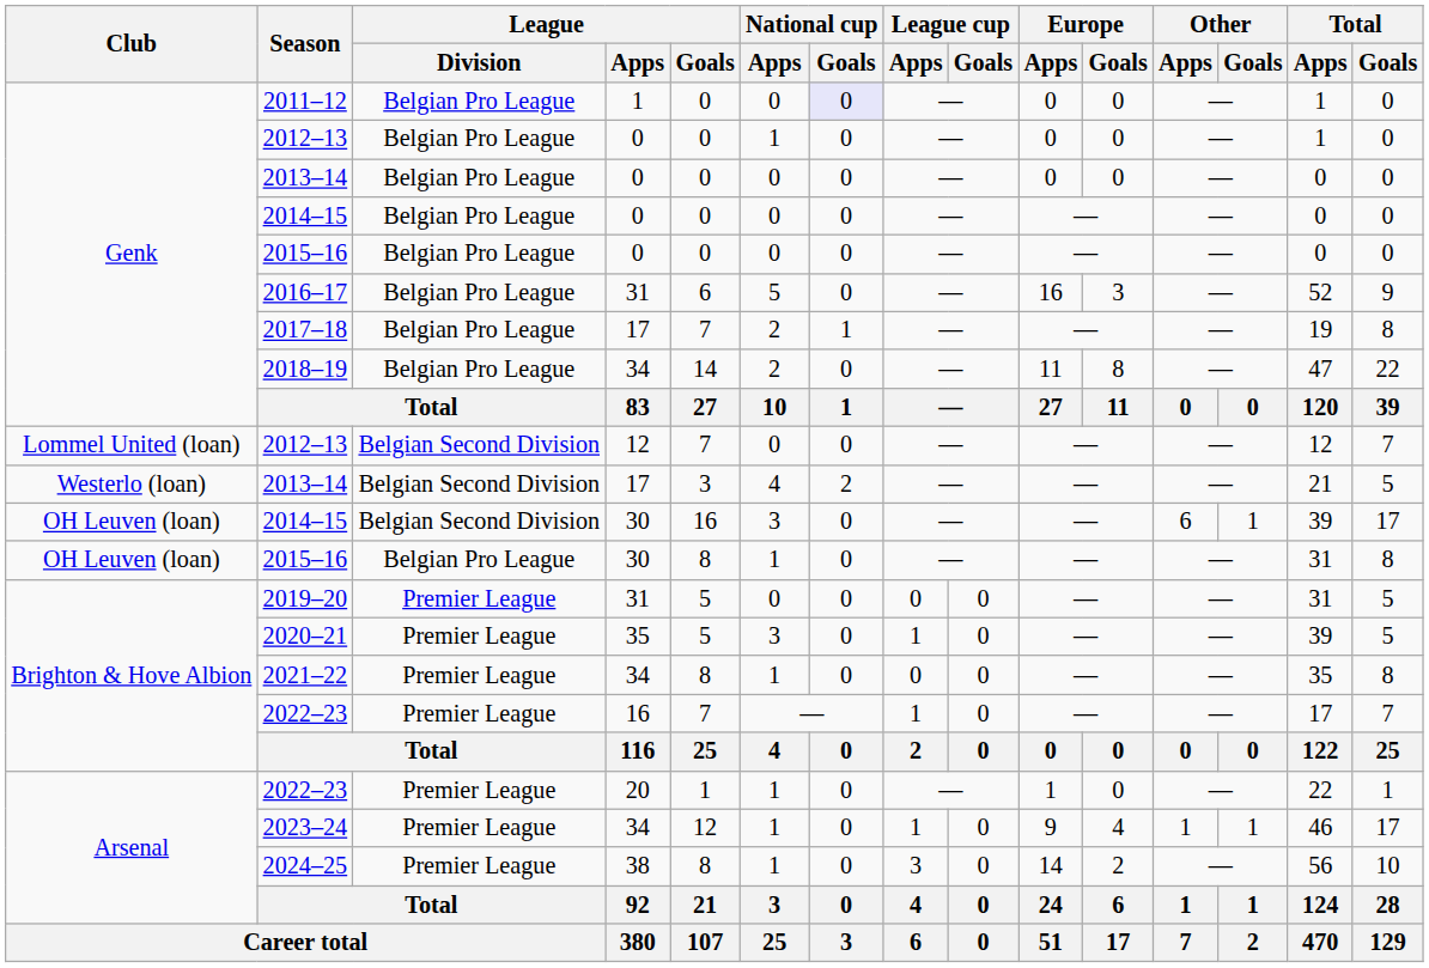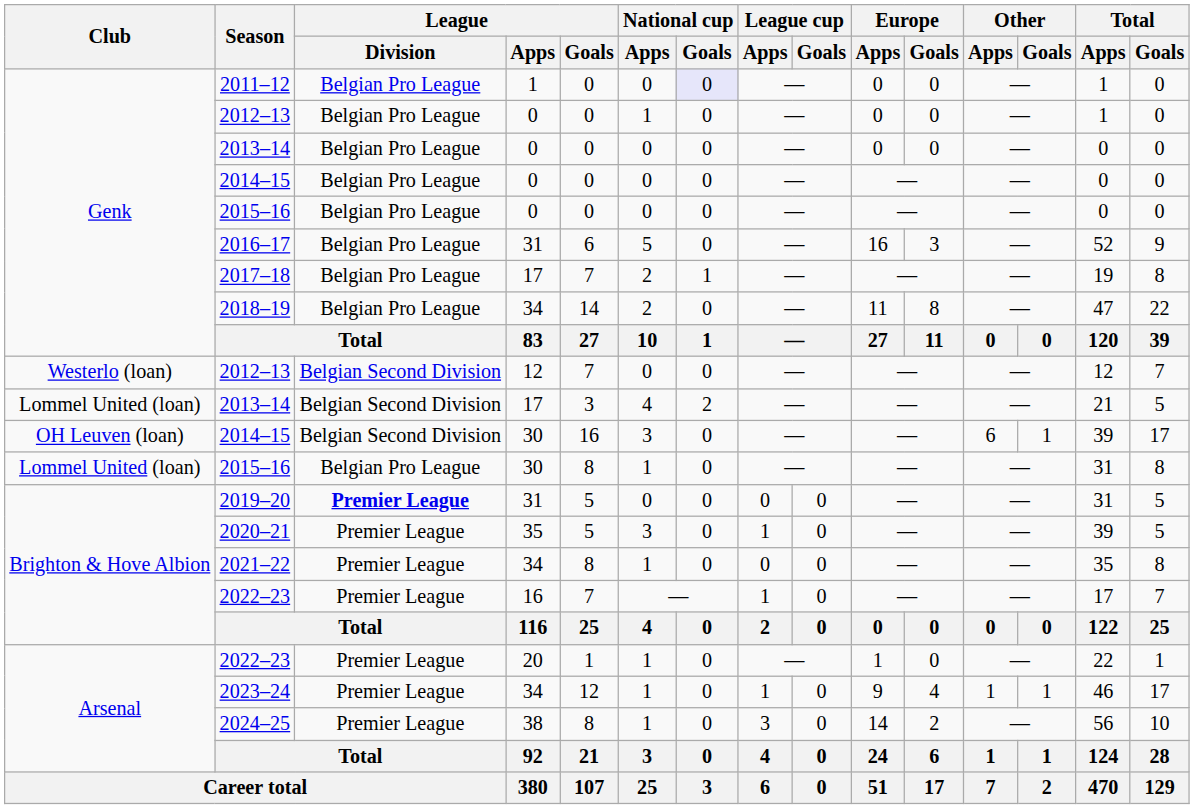 <table class="wikitable" style="text-align: center;">
 <tr>
 <th rowspan=2>Club</th>
 <th rowspan=2>Season</th>
 <th colspan=3>League</th>
 <th colspan=2>National cup</th>
 <th colspan=2>League cup</th>
 <th colspan=2>Europe</th>
 <th colspan=2>Other</th>
 <th colspan=2>Total</th>
 </tr>
 <tr>
 <th>Division</th>
 <th>Apps</th>
 <th>Goals</th>
 <th>Apps</th>
 <th>Goals</th>
 <th>Apps</th>
 <th>Goals</th>
 <th>Apps</th>
 <th>Goals</th>
 <th>Apps</th>
 <th>Goals</th>
 <th>Apps</th>
 <th>Goals</th>
 </tr>
 <tr>
 <td rowspan=9><a href='#'>Genk</a></td>
 <td><a href='#'>2011–12</a></td>
 <td><a href='#'>Belgian Pro League</a></td>
 <td>1</td>
 <td>0</td>
 <td>0</td>
 <td style="background: lavender;">0</td>
 <td colspan=2>—</td>
 <td>0</td>
 <td>0</td>
 <td colspan=2>—</td>
 <td>1</td>
 <td>0</td>
 </tr>
 <tr>
 <td><a href='#'>2012–13</a></td>
 <td>Belgian Pro League</td>
 <td>0</td>
 <td>0</td>
 <td>1</td>
 <td>0</td>
 <td colspan=2>—</td>
 <td>0</td>
 <td>0</td>
 <td colspan=2>—</td>
 <td>1</td>
 <td>0</td>
 </tr>
 <tr>
 <td><a href='#'>2013–14</a></td>
 <td>Belgian Pro League</td>
 <td>0</td>
 <td>0</td>
 <td>0</td>
 <td>0</td>
 <td colspan=2>—</td>
 <td>0</td>
 <td>0</td>
 <td colspan=2>—</td>
 <td>0</td>
 <td>0</td>
 </tr>
 <tr>
 <td><a href='#'>2014–15</a></td>
 <td>Belgian Pro League</td>
 <td>0</td>
 <td>0</td>
 <td>0</td>
 <td>0</td>
 <td colspan=2>—</td>
 <td colspan=2>—</td>
 <td colspan=2>—</td>
 <td>0</td>
 <td>0</td>
 </tr>
 <tr>
 <td><a href='#'>2015–16</a></td>
 <td>Belgian Pro League</td>
 <td>0</td>
 <td>0</td>
 <td>0</td>
 <td>0</td>
 <td colspan=2>—</td>
 <td colspan=2>—</td>
 <td colspan=2>—</td>
 <td>0</td>
 <td>0</td>
 </tr>
 <tr>
 <td><a href='#'>2016–17</a></td>
 <td>Belgian Pro League</td>
 <td>31</td>
 <td>6</td>
 <td>5</td>
 <td>0</td>
 <td colspan=2>—</td>
 <td>16</td>
 <td>3</td>
 <td colspan=2>—</td>
 <td>52</td>
 <td>9</td>
 </tr>
 <tr>
 <td><a href='#'>2017–18</a></td>
 <td>Belgian Pro League</td>
 <td>17</td>
 <td>7</td>
 <td>2</td>
 <td>1</td>
 <td colspan=2>—</td>
 <td colspan=2>—</td>
 <td colspan=2>—</td>
 <td>19</td>
 <td>8</td>
 </tr>
 <tr>
 <td><a href='#'>2018–19</a></td>
 <td>Belgian Pro League</td>
 <td>34</td>
 <td>14</td>
 <td>2</td>
 <td>0</td>
 <td colspan=2>—</td>
 <td>11</td>
 <td>8</td>
 <td colspan=2>—</td>
 <td>47</td>
 <td>22</td>
 </tr>
 <tr>
 <th colspan=2>Total</th>
 <th>83</th>
 <th>27</th>
 <th>10</th>
 <th>1</th>
 <th colspan=2>—</th>
 <th>27</th>
 <th>11</th>
 <th>0</th>
 <th>0</th>
 <th>120</th>
 <th>39</th>
 </tr>
 <tr>
-<td><a href='#'>Lommel United</a> (loan)</td>
+<td><a href='#'>Westerlo</a> (loan)</td>
 <td><a href='#'>2012–13</a></td>
 <td><a href='#'>Belgian Second Division</a></td>
 <td>12</td>
 <td>7</td>
 <td>0</td>
 <td>0</td>
 <td colspan=2>—</td>
 <td colspan=2>—</td>
 <td colspan=2>—</td>
 <td>12</td>
 <td>7</td>
 </tr>
 <tr>
-<td><a href='#'>Westerlo</a> (loan)</td>
+<td>Lommel United (loan)</td>
 <td><a href='#'>2013–14</a></td>
 <td>Belgian Second Division</td>
 <td>17</td>
 <td>3</td>
 <td>4</td>
 <td>2</td>
 <td colspan=2>—</td>
 <td colspan=2>—</td>
 <td colspan=2>—</td>
 <td>21</td>
 <td>5</td>
 </tr>
 <tr>
 <td><a href='#'>OH Leuven</a> (loan)</td>
 <td><a href='#'>2014–15</a></td>
 <td>Belgian Second Division</td>
 <td>30</td>
 <td>16</td>
 <td>3</td>
 <td>0</td>
 <td colspan=2>—</td>
 <td colspan=2>—</td>
 <td>6</td>
 <td>1</td>
 <td>39</td>
 <td>17</td>
 </tr>
 <tr>
-<td><a href='#'>OH Leuven</a> (loan)</td>
+<td><a href='#'>Lommel United</a> (loan)</td>
 <td><a href='#'>2015–16</a></td>
 <td>Belgian Pro League</td>
 <td>30</td>
 <td>8</td>
 <td>1</td>
 <td>0</td>
 <td colspan=2>—</td>
 <td colspan=2>—</td>
 <td colspan=2>—</td>
 <td>31</td>
 <td>8</td>
 </tr>
 <tr>
 <td rowspan=5><a href='#'>Brighton & Hove Albion</a></td>
 <td><a href='#'>2019–20</a></td>
-<td><a href='#'>Premier League</a></td>
+<td><strong><a href='#'>Premier League</a></strong></td>
 <td>31</td>
 <td>5</td>
 <td>0</td>
 <td>0</td>
 <td>0</td>
 <td>0</td>
 <td colspan=2>—</td>
 <td colspan=2>—</td>
 <td>31</td>
 <td>5</td>
 </tr>
 <tr>
 <td><a href='#'>2020–21</a></td>
 <td>Premier League</td>
 <td>35</td>
 <td>5</td>
 <td>3</td>
 <td>0</td>
 <td>1</td>
 <td>0</td>
 <td colspan=2>—</td>
 <td colspan=2>—</td>
 <td>39</td>
 <td>5</td>
 </tr>
 <tr>
 <td><a href='#'>2021–22</a></td>
 <td>Premier League</td>
 <td>34</td>
 <td>8</td>
 <td>1</td>
 <td>0</td>
 <td>0</td>
 <td>0</td>
 <td colspan="2">—</td>
 <td colspan=2>—</td>
 <td>35</td>
 <td>8</td>
 </tr>
 <tr>
 <td><a href='#'>2022–23</a></td>
 <td>Premier League</td>
 <td>16</td>
 <td>7</td>
 <td colspan="2">—</td>
 <td>1</td>
 <td>0</td>
 <td colspan="2">—</td>
 <td colspan=2>—</td>
 <td>17</td>
 <td>7</td>
 </tr>
 <tr>
 <th colspan=2>Total</th>
 <th>116</th>
 <th>25</th>
 <th>4</th>
 <th>0</th>
 <th>2</th>
 <th>0</th>
 <th>0</th>
 <th>0</th>
 <th>0</th>
 <th>0</th>
 <th>122</th>
 <th>25</th>
 </tr>
 <tr>
 <td rowspan=4><a href='#'>Arsenal</a></td>
 <td><a href='#'>2022–23</a></td>
 <td>Premier League</td>
 <td>20</td>
 <td>1</td>
 <td>1</td>
 <td>0</td>
 <td colspan=2>—</td>
 <td>1</td>
 <td>0</td>
 <td colspan=2>—</td>
 <td>22</td>
 <td>1</td>
 </tr>
 <tr>
 <td><a href='#'>2023–24</a></td>
 <td>Premier League</td>
 <td>34</td>
 <td>12</td>
 <td>1</td>
 <td>0</td>
 <td>1</td>
 <td>0</td>
 <td>9</td>
 <td>4</td>
 <td>1</td>
 <td>1</td>
 <td>46</td>
 <td>17</td>
 </tr>
 <tr>
 <td><a href='#'>2024–25</a></td>
 <td>Premier League</td>
 <td>38</td>
 <td>8</td>
 <td>1</td>
 <td>0</td>
 <td>3</td>
 <td>0</td>
 <td>14</td>
 <td>2</td>
 <td colspan=2>—</td>
 <td>56</td>
 <td>10</td>
 </tr>
 <tr>
 <th colspan=2>Total</th>
 <th>92</th>
 <th>21</th>
 <th>3</th>
 <th>0</th>
 <th>4</th>
 <th>0</th>
 <th>24</th>
 <th>6</th>
 <th>1</th>
 <th>1</th>
 <th>124</th>
 <th>28</th>
 </tr>
 <tr>
 <th colspan=3>Career total</th>
 <th>380</th>
 <th>107</th>
 <th>25</th>
 <th>3</th>
 <th>6</th>
 <th>0</th>
 <th>51</th>
 <th>17</th>
 <th>7</th>
 <th>2</th>
 <th>470</th>
 <th>129</th>
 </tr>
 </table>
